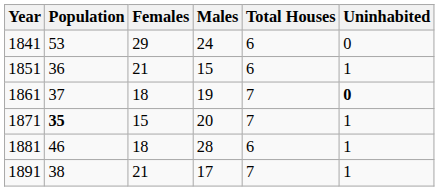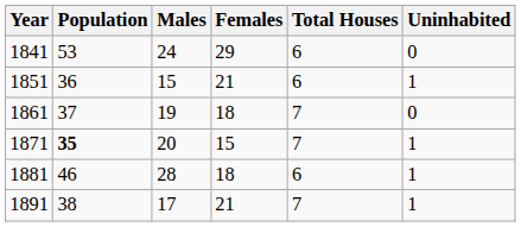 <table class="wikitable">
 <tr>
 <th>Year</th>
 <th>Population</th>
+<th>Males</th>
 <th>Females</th>
-<th>Males</th>
 <th>Total Houses</th>
 <th>Uninhabited</th>
 </tr>
 <tr>
 <td>1841</td>
 <td>53</td>
+<td>24</td>
 <td>29</td>
-<td>24</td>
 <td>6</td>
 <td>0</td>
 </tr>
 <tr>
 <td>1851</td>
 <td>36</td>
+<td>15</td>
 <td>21</td>
-<td>15</td>
 <td>6</td>
 <td>1</td>
 </tr>
 <tr>
 <td>1861</td>
 <td>37</td>
+<td>19</td>
 <td>18</td>
-<td>19</td>
 <td>7</td>
-<td><strong>0</strong></td>
+<td>0</td>
 </tr>
 <tr>
 <td>1871</td>
 <td><strong>35</strong></td>
+<td>20</td>
 <td>15</td>
-<td>20</td>
 <td>7</td>
 <td>1</td>
 </tr>
 <tr>
 <td>1881</td>
 <td>46</td>
+<td>28</td>
 <td>18</td>
-<td>28</td>
 <td>6</td>
 <td>1</td>
 </tr>
 <tr>
 <td>1891</td>
 <td>38</td>
+<td>17</td>
 <td>21</td>
-<td>17</td>
 <td>7</td>
 <td>1</td>
 </tr>
 </table>
